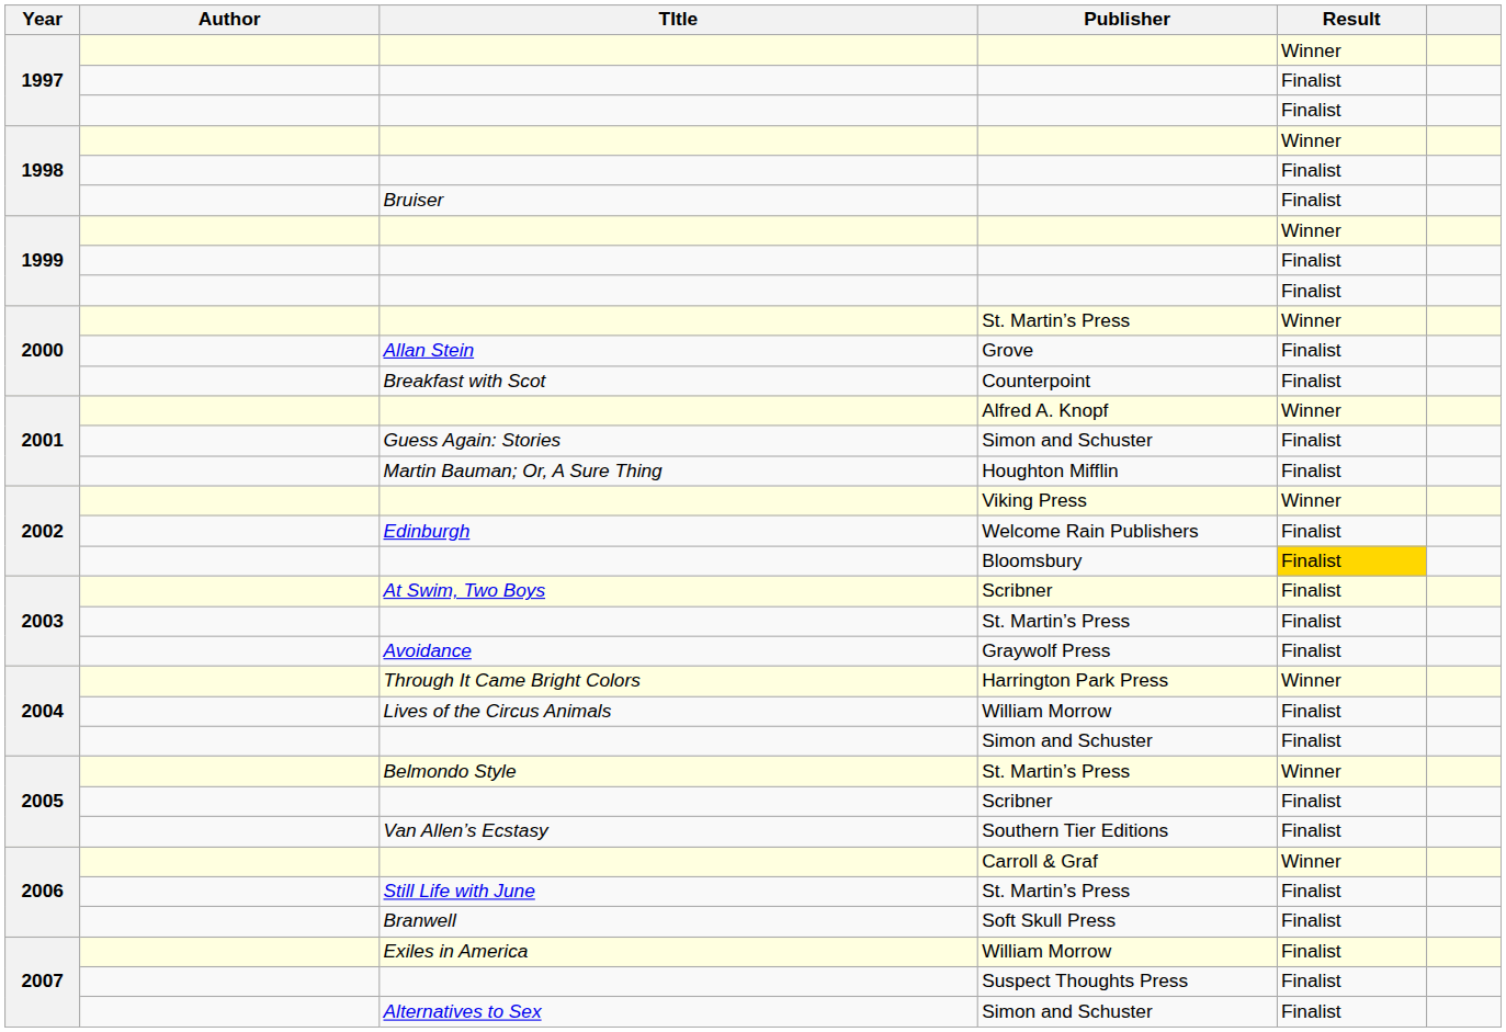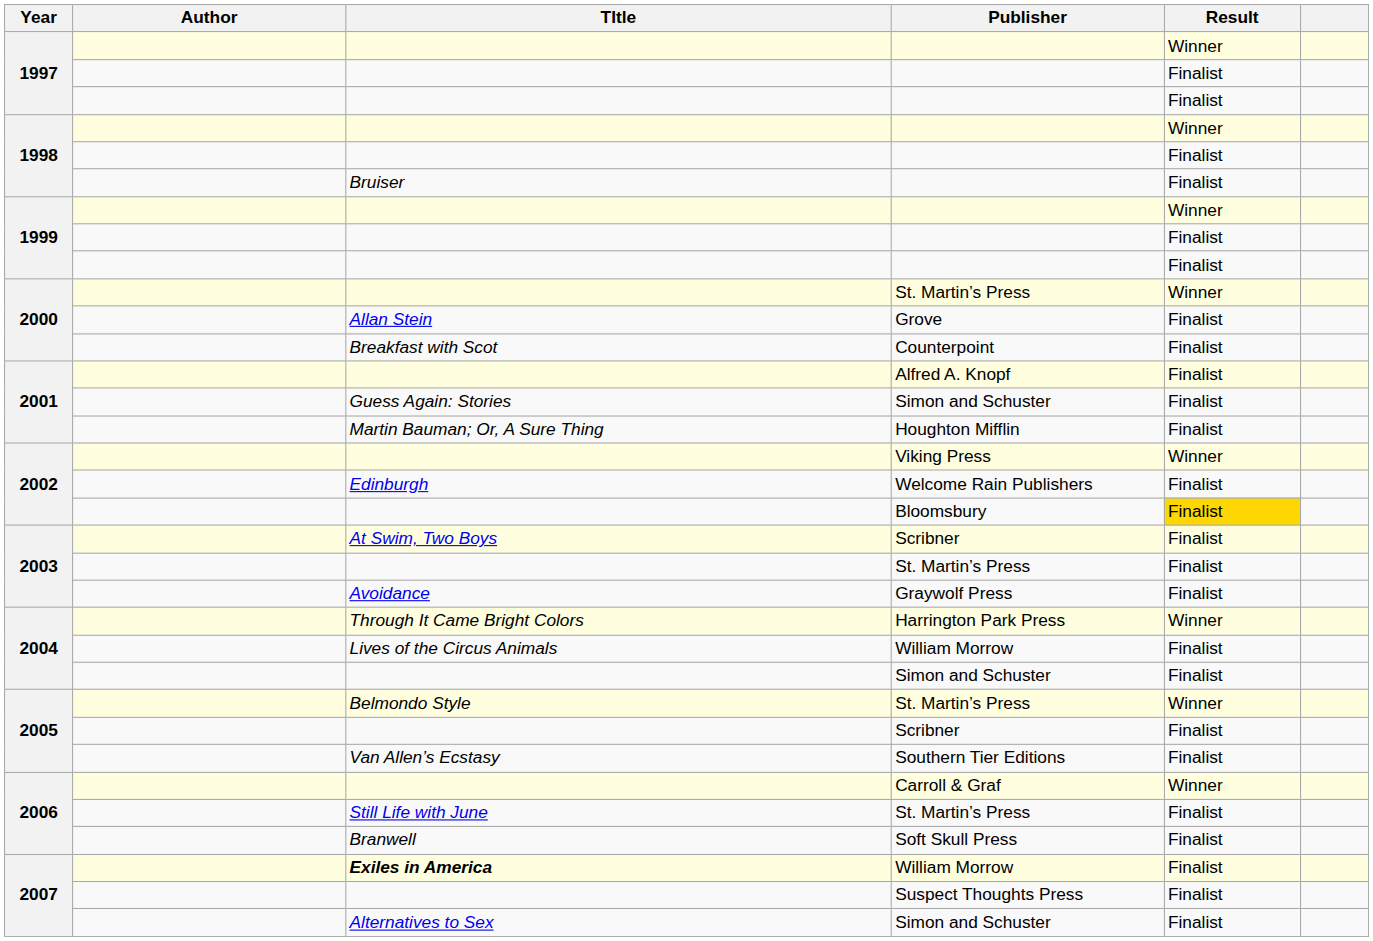 <table class="wikitable sortable mw-collapsible" style="width:100%">
 <tr>
 <th scope="col" width="5%">Year</th>
 <th scope="col" width="20%">Author</th>
 <th scope="col" width="40%">TItle</th>
 <th scope="col" width="20%">Publisher</th>
 <th scope="col" width="10%">Result</th>
 <th scope="col" width="5%"></th>
 </tr>
 <tr style="background:lightyellow">
 <th rowspan="3">1997</th>
 <td></td>
 <td></td>
 <td></td>
 <td>Winner</td>
 <td></td>
 </tr>
 <tr>
 <td></td>
 <td><em></em></td>
 <td></td>
 <td>Finalist</td>
 <td></td>
 </tr>
 <tr>
 <td></td>
 <td><em></em></td>
 <td></td>
 <td>Finalist</td>
 <td></td>
 </tr>
 <tr style="background:lightyellow">
 <th rowspan="3">1998</th>
 <td></td>
 <td></td>
 <td></td>
 <td>Winner</td>
 <td></td>
 </tr>
 <tr>
 <td></td>
 <td></td>
 <td></td>
 <td>Finalist</td>
 <td></td>
 </tr>
 <tr>
 <td></td>
 <td><em>Bruiser</em></td>
 <td></td>
 <td>Finalist</td>
 <td></td>
 </tr>
 <tr style="background:lightyellow">
 <th rowspan="3">1999</th>
 <td></td>
 <td></td>
 <td></td>
 <td>Winner</td>
 <td></td>
 </tr>
 <tr>
 <td></td>
 <td><em></em></td>
 <td></td>
 <td>Finalist</td>
 <td></td>
 </tr>
 <tr>
 <td></td>
 <td><em></em></td>
 <td></td>
 <td>Finalist</td>
 <td></td>
 </tr>
 <tr style="background:lightyellow">
 <th rowspan="3">2000</th>
 <td></td>
 <td></td>
 <td>St. Martin’s Press</td>
 <td>Winner</td>
 <td></td>
 </tr>
 <tr>
 <td></td>
 <td><em><a href='#'>Allan Stein</a></em></td>
 <td>Grove</td>
 <td>Finalist</td>
 <td></td>
 </tr>
 <tr>
 <td></td>
 <td><em>Breakfast with Scot</em></td>
 <td>Counterpoint</td>
 <td>Finalist</td>
 <td></td>
 </tr>
 <tr style="background:lightyellow">
 <th rowspan="3">2001</th>
 <td></td>
 <td><em></em></td>
 <td>Alfred A. Knopf</td>
-<td>Winner</td>
+<td>Finalist</td>
 <td></td>
 </tr>
 <tr>
 <td></td>
 <td><em>Guess Again: Stories</em></td>
 <td>Simon and Schuster</td>
 <td>Finalist</td>
 <td></td>
 </tr>
 <tr>
 <td></td>
 <td><em>Martin Bauman; Or, A Sure Thing</em></td>
 <td>Houghton Mifflin</td>
 <td>Finalist</td>
 <td></td>
 </tr>
 <tr style="background:lightyellow">
 <th rowspan="3">2002</th>
 <td></td>
 <td><em></em></td>
 <td>Viking Press</td>
 <td>Winner</td>
 <td></td>
 </tr>
 <tr>
 <td></td>
 <td><em><a href='#'>Edinburgh</a></em></td>
 <td>Welcome Rain Publishers</td>
 <td>Finalist</td>
 <td></td>
 </tr>
 <tr>
 <td></td>
 <td></td>
 <td>Bloomsbury</td>
 <td style="background: gold;">Finalist</td>
 <td></td>
 </tr>
 <tr style="background:lightyellow">
 <th rowspan="3">2003</th>
 <td></td>
 <td><em><a href='#'>At Swim, Two Boys</a></em></td>
 <td>Scribner</td>
 <td>Finalist</td>
 <td></td>
 </tr>
 <tr>
 <td></td>
 <td><em></em></td>
 <td>St. Martin’s Press</td>
 <td>Finalist</td>
 <td></td>
 </tr>
 <tr>
 <td></td>
 <td><em><a href='#'>Avoidance</a></em></td>
 <td>Graywolf Press</td>
 <td>Finalist</td>
 <td></td>
 </tr>
 <tr style="background:lightyellow">
 <th rowspan="3">2004</th>
 <td></td>
 <td><em>Through It Came Bright Colors</em></td>
 <td>Harrington Park Press</td>
 <td>Winner</td>
 <td></td>
 </tr>
 <tr>
 <td></td>
 <td><em>Lives of the Circus Animals</em></td>
 <td>William Morrow</td>
 <td>Finalist</td>
 <td></td>
 </tr>
 <tr>
 <td></td>
 <td><em></em></td>
 <td>Simon and Schuster</td>
 <td>Finalist</td>
 <td></td>
 </tr>
 <tr style="background:lightyellow">
 <th rowspan="3">2005</th>
 <td></td>
 <td><em>Belmondo Style</em></td>
 <td>St. Martin’s Press</td>
 <td>Winner</td>
 <td></td>
 </tr>
 <tr>
 <td></td>
 <td></td>
 <td>Scribner</td>
 <td>Finalist</td>
 <td></td>
 </tr>
 <tr>
 <td></td>
 <td><em>Van Allen’s Ecstasy</em></td>
 <td>Southern Tier Editions</td>
 <td>Finalist</td>
 <td></td>
 </tr>
 <tr style="background:lightyellow">
 <th rowspan="3">2006</th>
 <td></td>
 <td><em></em></td>
 <td>Carroll & Graf</td>
 <td>Winner</td>
 <td></td>
 </tr>
 <tr>
 <td></td>
 <td><em><a href='#'>Still Life with June</a></em></td>
 <td>St. Martin’s Press</td>
 <td>Finalist</td>
 <td></td>
 </tr>
 <tr>
 <td></td>
 <td><em>Branwell</em></td>
 <td>Soft Skull Press</td>
 <td>Finalist</td>
 <td></td>
 </tr>
 <tr style="background:lightyellow">
 <th rowspan="3">2007</th>
 <td></td>
-<td><em>Exiles in America</em></td>
+<td><strong><em>Exiles in America</em></strong></td>
 <td>William Morrow</td>
 <td>Finalist</td>
 <td></td>
 </tr>
 <tr>
 <td></td>
 <td><em></em></td>
 <td>Suspect Thoughts Press</td>
 <td>Finalist</td>
 <td></td>
 </tr>
 <tr>
 <td></td>
 <td><em><a href='#'>Alternatives to Sex</a></em></td>
 <td>Simon and Schuster</td>
 <td>Finalist</td>
 <td></td>
 </tr>
 </table>
